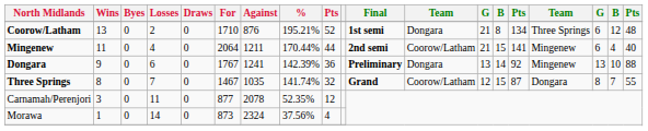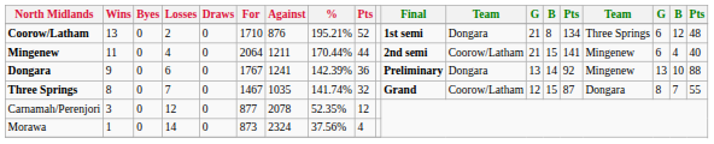 <table style="font-size: 85%; text-align: left;" class="wikitable">
 <tr>
 <th style="color:crimson">North Midlands</th>
 <th style="color:crimson">Wins</th>
 <th style="color:crimson">Byes</th>
 <th style="color:crimson">Losses</th>
 <th style="color:crimson">Draws</th>
 <th style="color:crimson">For</th>
 <th style="color:crimson">Against</th>
 <th style="color:crimson">%</th>
 <th style="color:crimson">Pts</th>
 <th></th>
 <th style="color:green">Final</th>
 <th style="color:green">Team</th>
 <th style="color:green">G</th>
 <th style="color:green">B</th>
 <th style="color:green">Pts</th>
 <th style="color:green">Team</th>
 <th style="color:green">G</th>
 <th style="color:green">B</th>
 <th style="color:green">Pts</th>
 </tr>
 <tr>
 </tr>
 <tr>
 </tr>
 <tr>
 <td><strong>	Coorow/Latham	</strong></td>
 <td>13</td>
 <td>0</td>
 <td>2</td>
 <td>0</td>
 <td>1710</td>
 <td>876</td>
 <td>195.21%</td>
 <td>52</td>
 <td></td>
 <td><strong>1st semi</strong></td>
 <td>Dongara</td>
 <td>21</td>
 <td>8</td>
 <td>134</td>
 <td>Three Springs</td>
 <td>6</td>
 <td>12</td>
 <td>48</td>
 </tr>
 <tr>
 <td><strong>	Mingenew	</strong></td>
 <td>11</td>
 <td>0</td>
 <td>4</td>
 <td>0</td>
 <td>2064</td>
 <td>1211</td>
 <td>170.44%</td>
 <td>44</td>
 <td></td>
 <td><strong>2nd semi</strong></td>
 <td>Coorow/Latham</td>
 <td>21</td>
 <td>15</td>
 <td>141</td>
 <td>Mingenew</td>
 <td>6</td>
 <td>4</td>
 <td>40</td>
 </tr>
 <tr>
 <td><strong>	Dongara	</strong></td>
 <td>9</td>
 <td>0</td>
 <td>6</td>
 <td>0</td>
 <td>1767</td>
 <td>1241</td>
 <td>142.39%</td>
 <td>36</td>
 <td></td>
 <td><strong>Preliminary</strong></td>
 <td>Dongara</td>
 <td>13</td>
 <td>14</td>
 <td>92</td>
 <td>Mingenew</td>
 <td>13</td>
 <td>10</td>
 <td>88</td>
 </tr>
 <tr>
 <td><strong>	Three Springs	</strong></td>
 <td>8</td>
 <td>0</td>
 <td>7</td>
 <td>0</td>
 <td>1467</td>
 <td>1035</td>
 <td>141.74%</td>
 <td>32</td>
 <td></td>
 <td><strong>Grand</strong></td>
 <td>Coorow/Latham</td>
 <td>12</td>
 <td>15</td>
 <td>87</td>
 <td>Dongara</td>
 <td>8</td>
 <td>7</td>
 <td>55</td>
 </tr>
 <tr>
 <td>Carnamah/Perenjori</td>
 <td>3</td>
 <td>0</td>
-<td>11</td>
+<td>12</td>
 <td>0</td>
 <td>877</td>
 <td>2078</td>
 <td>52.35%</td>
 <td>12</td>
 <td></td>
 </tr>
 <tr>
 <td>Morawa</td>
 <td>1</td>
 <td>0</td>
 <td>14</td>
 <td>0</td>
 <td>873</td>
 <td>2324</td>
 <td>37.56%</td>
 <td>4</td>
 <td></td>
 </tr>
 <tr>
 </tr>
 </table>
